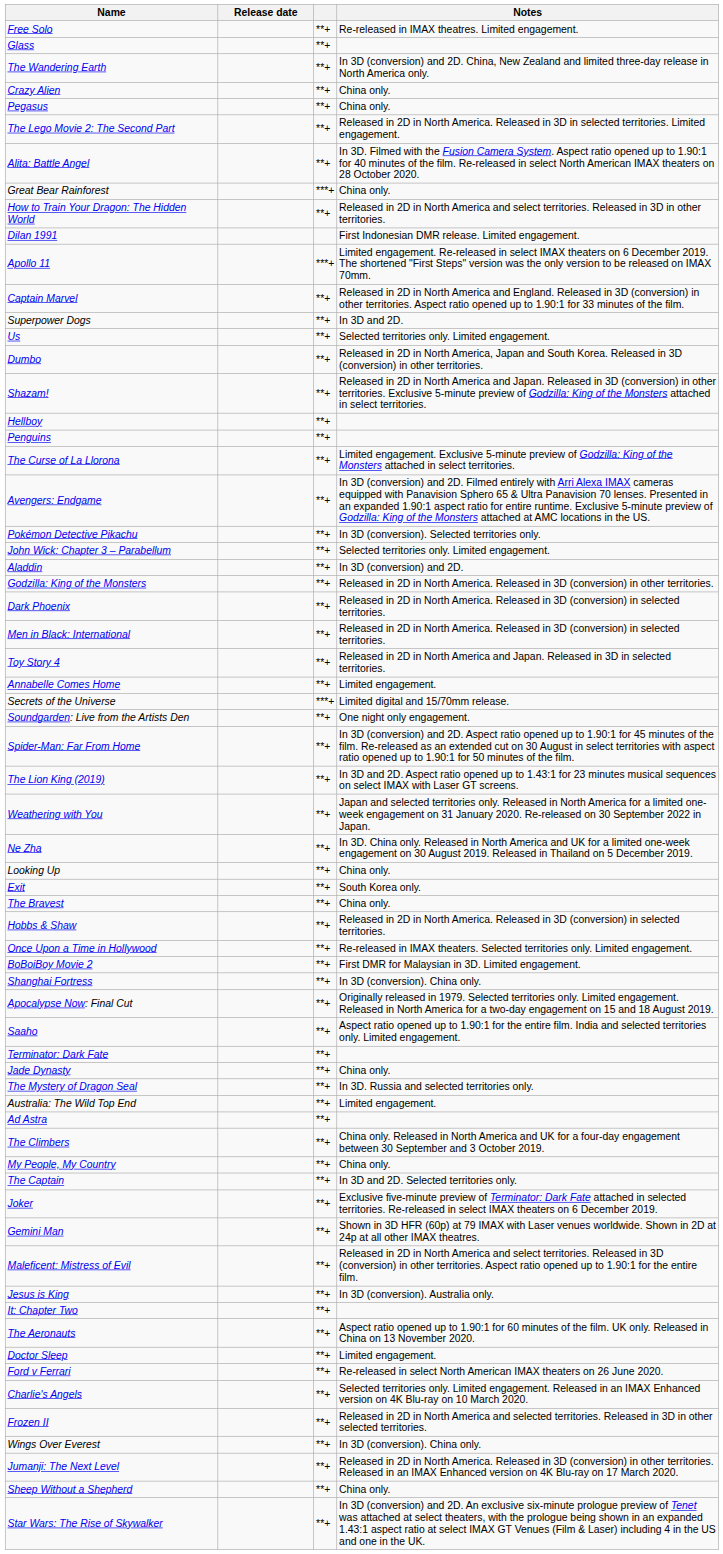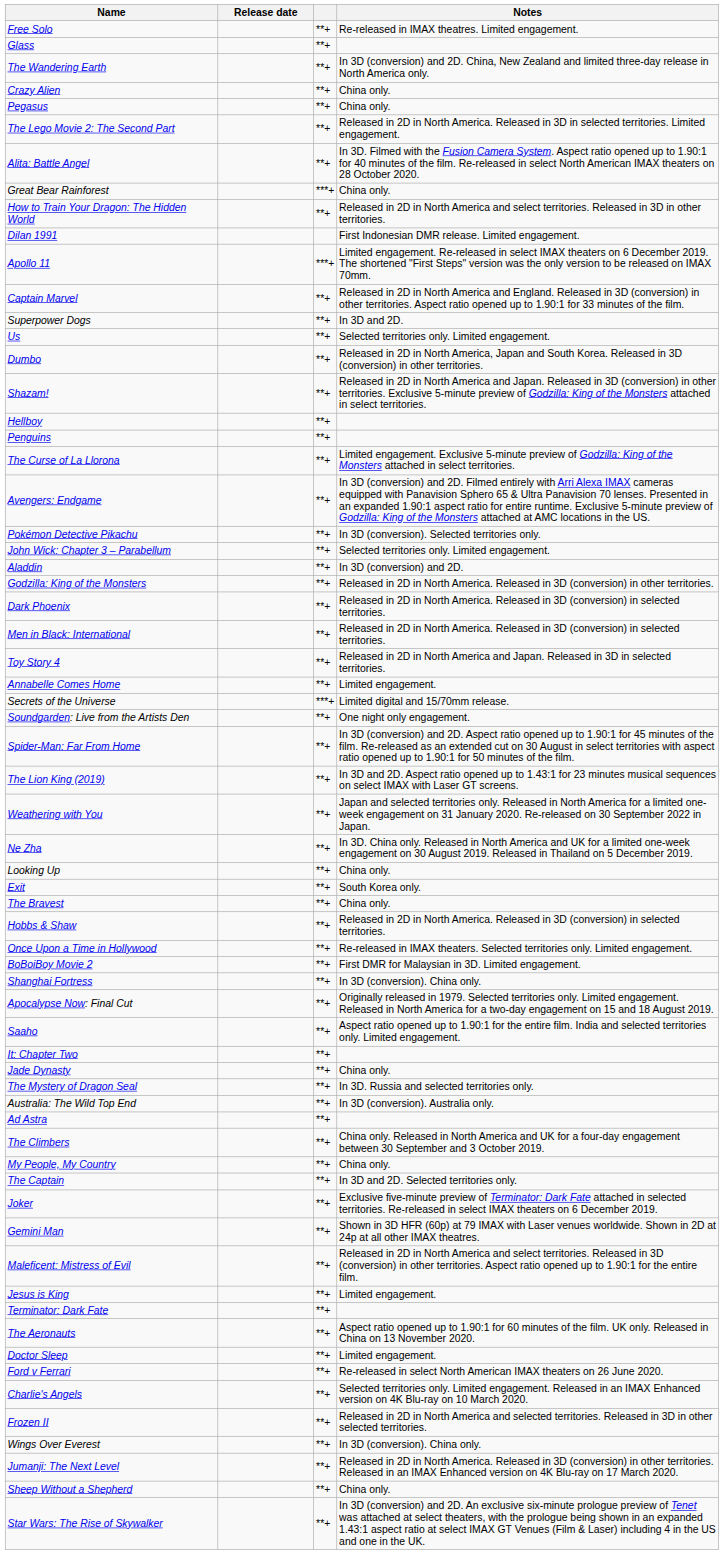 <table class="wikitable sortable collapsible" style="margin:auto;">
 <tr>
 <th scope="col" style="width:320px;">Name</th>
 <th scope="col" style="width:140px;">Release date</th>
 <th scope="col" class="unsortable" style="width:20px;"></th>
 <th scope="col" class="unsortable" style="width:580px;">Notes</th>
 </tr>
 <tr>
 <td><em><a href='#'>Free Solo</a></em></td>
 <td align=center></td>
 <td>**+</td>
 <td>Re-released in IMAX theatres. Limited engagement.</td>
 </tr>
 <tr>
 <td><em><a href='#'>Glass</a></em></td>
 <td align=center></td>
 <td>**+</td>
 <td></td>
 </tr>
 <tr>
 <td><em><a href='#'>The Wandering Earth</a></em></td>
 <td align=center></td>
 <td>**+</td>
 <td>In 3D (conversion) and 2D. China, New Zealand and limited three-day release in North America only.</td>
 </tr>
 <tr>
 <td><em><a href='#'>Crazy Alien</a></em></td>
 <td align=center></td>
 <td>**+</td>
 <td>China only.</td>
 </tr>
 <tr>
 <td><em><a href='#'>Pegasus</a></em></td>
 <td align=center></td>
 <td>**+</td>
 <td>China only.</td>
 </tr>
 <tr>
 <td><em><a href='#'>The Lego Movie 2: The Second Part</a></em></td>
 <td align=center></td>
 <td>**+</td>
 <td>Released in 2D in North America. Released in 3D in selected territories. Limited engagement.</td>
 </tr>
 <tr>
 <td><em><a href='#'>Alita: Battle Angel</a></em></td>
 <td align=center></td>
 <td>**+</td>
 <td>In 3D. Filmed with the <em><a href='#'>Fusion Camera System</a></em>. Aspect ratio opened up to 1.90:1 for 40 minutes of the film. Re-released in select North American IMAX theaters on 28 October 2020.</td>
 </tr>
 <tr>
 <td><em>Great Bear Rainforest</em></td>
 <td align=center></td>
 <td>***+</td>
 <td>China only.</td>
 </tr>
 <tr>
 <td><em><a href='#'>How to Train Your Dragon: The Hidden World</a></em></td>
 <td align=center></td>
 <td>**+</td>
 <td>Released in 2D in North America and select territories. Released in 3D in other territories.</td>
 </tr>
 <tr>
 <td><em><a href='#'>Dilan 1991</a></em></td>
 <td align=center></td>
 <td></td>
 <td>First Indonesian DMR release. Limited engagement.</td>
 </tr>
 <tr>
 <td><em><a href='#'>Apollo 11</a></em></td>
 <td align=center></td>
 <td>***+</td>
 <td>Limited engagement. Re-released in select IMAX theaters on 6 December 2019. The shortened "First Steps" version was the only version to be released on IMAX 70mm.</td>
 </tr>
 <tr>
 <td><em><a href='#'>Captain Marvel</a></em></td>
 <td align=center></td>
 <td>**+</td>
 <td>Released in 2D in North America and England. Released in 3D (conversion) in other territories. Aspect ratio opened up to 1.90:1 for 33 minutes of the film.</td>
 </tr>
 <tr>
 <td><em>Superpower Dogs</em></td>
 <td align=center></td>
 <td>**+</td>
 <td>In 3D and 2D.</td>
 </tr>
 <tr>
 <td><em><a href='#'>Us</a></em></td>
 <td align=center></td>
 <td>**+</td>
 <td>Selected territories only. Limited engagement.</td>
 </tr>
 <tr>
 <td><em><a href='#'>Dumbo</a></em></td>
 <td align=center></td>
 <td>**+</td>
 <td>Released in 2D in North America, Japan and South Korea. Released in 3D (conversion) in other territories.</td>
 </tr>
 <tr>
 <td><em><a href='#'>Shazam!</a></em></td>
 <td align=center></td>
 <td>**+</td>
 <td>Released in 2D in North America and Japan. Released in 3D (conversion) in other territories. Exclusive 5-minute preview of <em><a href='#'>Godzilla: King of the Monsters</a></em> attached in select territories.</td>
 </tr>
 <tr>
 <td><em><a href='#'>Hellboy</a></em></td>
 <td align=center></td>
 <td>**+</td>
 <td></td>
 </tr>
 <tr>
 <td><em><a href='#'>Penguins</a></em></td>
 <td align=center></td>
 <td>**+</td>
 <td></td>
 </tr>
 <tr>
 <td><em><a href='#'>The Curse of La Llorona</a></em></td>
 <td align=center></td>
 <td>**+</td>
 <td>Limited engagement. Exclusive 5-minute preview of <em><a href='#'>Godzilla: King of the Monsters</a></em> attached in select territories.</td>
 </tr>
 <tr>
 <td><em><a href='#'>Avengers: Endgame</a></em></td>
 <td align=center></td>
 <td>**+</td>
 <td>In 3D (conversion) and 2D. Filmed entirely with <a href='#'>Arri Alexa IMAX</a> cameras equipped with Panavision Sphero 65 & Ultra Panavision 70 lenses. Presented in an expanded 1.90:1 aspect ratio for entire runtime. Exclusive 5-minute preview of <em><a href='#'>Godzilla: King of the Monsters</a></em> attached at AMC locations in the US.</td>
 </tr>
 <tr>
 <td><em><a href='#'>Pokémon Detective Pikachu</a></em></td>
 <td align=center></td>
 <td>**+</td>
 <td>In 3D (conversion). Selected territories only.</td>
 </tr>
 <tr>
 <td><em><a href='#'>John Wick: Chapter 3&nbsp;– Parabellum</a></em></td>
 <td align=center></td>
 <td>**+</td>
 <td>Selected territories only. Limited engagement.</td>
 </tr>
 <tr>
 <td><em><a href='#'>Aladdin</a></em></td>
 <td align=center></td>
 <td>**+</td>
 <td>In 3D (conversion) and 2D.</td>
 </tr>
 <tr>
 <td><em><a href='#'>Godzilla: King of the Monsters</a></em></td>
 <td align=center></td>
 <td>**+</td>
 <td>Released in 2D in North America. Released in 3D (conversion) in other territories.</td>
 </tr>
 <tr>
 <td><em><a href='#'>Dark Phoenix</a></em></td>
 <td align=center></td>
 <td>**+</td>
 <td>Released in 2D in North America. Released in 3D (conversion) in selected territories.</td>
 </tr>
 <tr>
 <td><em><a href='#'>Men in Black: International</a></em></td>
 <td align=center></td>
 <td>**+</td>
 <td>Released in 2D in North America. Released in 3D (conversion) in selected territories.</td>
 </tr>
 <tr>
 <td><em><a href='#'>Toy Story 4</a></em></td>
 <td align=center></td>
 <td>**+</td>
 <td>Released in 2D in North America and Japan. Released in 3D in selected territories.</td>
 </tr>
 <tr>
 <td><em><a href='#'>Annabelle Comes Home</a></em></td>
 <td align=center></td>
 <td>**+</td>
 <td>Limited engagement.</td>
 </tr>
 <tr>
 <td><em>Secrets of the Universe</em></td>
 <td align=center></td>
 <td>***+</td>
 <td>Limited digital and 15/70mm release.</td>
 </tr>
 <tr>
 <td><em><a href='#'>Soundgarden</a>: Live from the Artists Den</em></td>
 <td align=center></td>
 <td>**+</td>
 <td>One night only engagement.</td>
 </tr>
 <tr>
 <td><em><a href='#'>Spider-Man: Far From Home</a></em></td>
 <td align=center></td>
 <td>**+</td>
 <td>In 3D (conversion) and 2D. Aspect ratio opened up to 1.90:1 for 45 minutes of the film. Re-released as an extended cut on 30 August in select territories with aspect ratio opened up to 1.90:1 for 50 minutes of the film.</td>
 </tr>
 <tr>
 <td><em><a href='#'>The Lion King (2019)</a></em></td>
 <td align=center></td>
 <td>**+</td>
 <td>In 3D and 2D. Aspect ratio opened up to 1.43:1 for 23 minutes musical sequences on select IMAX with Laser GT screens.</td>
 </tr>
 <tr>
 <td><em><a href='#'>Weathering with You</a></em></td>
 <td align=center></td>
 <td>**+</td>
 <td>Japan and selected territories only. Released in North America for a limited one-week engagement on 31 January 2020. Re-released on 30 September 2022 in Japan.</td>
 </tr>
 <tr>
 <td><em><a href='#'>Ne Zha</a></em></td>
 <td align=center></td>
 <td>**+</td>
 <td>In 3D. China only. Released in North America and UK for a limited one-week engagement on 30 August 2019. Released in Thailand on 5 December 2019.</td>
 </tr>
 <tr>
 <td><em>Looking Up</em></td>
 <td align=center></td>
 <td>**+</td>
 <td>China only.</td>
 </tr>
 <tr>
 <td><em><a href='#'>Exit</a></em></td>
 <td align=center></td>
 <td>**+</td>
 <td>South Korea only.</td>
 </tr>
 <tr>
 <td><em><a href='#'>The Bravest</a> </em></td>
 <td align=center></td>
 <td>**+</td>
 <td>China only.</td>
 </tr>
 <tr>
 <td><em><a href='#'>Hobbs & Shaw</a></em></td>
 <td align=center></td>
 <td>**+</td>
 <td>Released in 2D in North America. Released in 3D (conversion) in selected territories.</td>
 </tr>
 <tr>
 <td><em><a href='#'>Once Upon a Time in Hollywood</a></em></td>
 <td align=center></td>
 <td>**+</td>
 <td>Re-released in IMAX theaters. Selected territories only. Limited engagement.</td>
 </tr>
 <tr>
 <td><em><a href='#'>BoBoiBoy Movie 2</a></em></td>
 <td align=center></td>
 <td>**+</td>
 <td>First DMR for Malaysian in 3D. Limited engagement.</td>
 </tr>
 <tr>
 <td><em><a href='#'>Shanghai Fortress</a></em></td>
 <td align=center></td>
 <td>**+</td>
 <td>In 3D (conversion). China only.</td>
 </tr>
 <tr>
 <td><em><a href='#'>Apocalypse Now</a>: Final Cut</em></td>
 <td align=center></td>
 <td>**+</td>
 <td>Originally released in 1979. Selected territories only. Limited engagement. Released in North America for a two-day engagement on 15 and 18 August 2019.</td>
 </tr>
 <tr>
 <td><em><a href='#'>Saaho</a></em></td>
 <td align=center></td>
 <td>**+</td>
 <td>Aspect ratio opened up to 1.90:1 for the entire film. India and selected territories only. Limited engagement.</td>
 </tr>
 <tr>
-<td><em><a href='#'>Terminator: Dark Fate</a></em></td>
+<td><em><a href='#'>It: Chapter Two</a></em></td>
 <td align=center></td>
 <td>**+</td>
 <td></td>
 </tr>
 <tr>
 <td><em><a href='#'>Jade Dynasty</a></em></td>
 <td align=center></td>
 <td>**+</td>
 <td>China only.</td>
 </tr>
 <tr>
 <td><em><a href='#'>The Mystery of Dragon Seal</a></em></td>
 <td align=center></td>
 <td>**+</td>
 <td>In 3D. Russia and selected territories only.</td>
 </tr>
 <tr>
 <td><em>Australia: The Wild Top End</em></td>
 <td align=center></td>
 <td>**+</td>
-<td>Limited engagement.</td>
+<td>In 3D (conversion). Australia only.</td>
 </tr>
 <tr>
 <td><em><a href='#'>Ad Astra</a></em></td>
 <td align=center></td>
 <td>**+</td>
 <td></td>
 </tr>
 <tr>
 <td><em><a href='#'>The Climbers</a></em></td>
 <td align=center></td>
 <td>**+</td>
 <td>China only. Released in North America and UK for a four-day engagement between 30 September and 3 October 2019.</td>
 </tr>
 <tr>
 <td><em><a href='#'>My People, My Country</a></em></td>
 <td align=center></td>
 <td>**+</td>
 <td>China only.</td>
 </tr>
 <tr>
 <td><em><a href='#'>The Captain</a></em></td>
 <td align=center></td>
 <td>**+</td>
 <td>In 3D and 2D. Selected territories only.</td>
 </tr>
 <tr>
 <td><em><a href='#'>Joker</a></em></td>
 <td align=center></td>
 <td>**+</td>
 <td>Exclusive five-minute preview of <em><a href='#'>Terminator: Dark Fate</a></em> attached in selected territories. Re-released in select IMAX theaters on 6 December 2019.</td>
 </tr>
 <tr>
 <td><em><a href='#'>Gemini Man</a></em></td>
 <td align=center></td>
 <td>**+</td>
 <td>Shown in 3D HFR (60p) at 79 IMAX with Laser venues worldwide. Shown in 2D at 24p at all other IMAX theatres.</td>
 </tr>
 <tr>
 <td><em><a href='#'>Maleficent: Mistress of Evil</a></em></td>
 <td align=center></td>
 <td>**+</td>
 <td>Released in 2D in North America and select territories. Released in 3D (conversion) in other territories. Aspect ratio opened up to 1.90:1 for the entire film.</td>
 </tr>
 <tr>
 <td><em><a href='#'>Jesus is King</a></em></td>
 <td align=center></td>
 <td>**+</td>
-<td>In 3D (conversion). Australia only.</td>
+<td>Limited engagement.</td>
 </tr>
 <tr>
-<td><em><a href='#'>It: Chapter Two</a></em></td>
+<td><em><a href='#'>Terminator: Dark Fate</a></em></td>
 <td align=center></td>
 <td>**+</td>
 <td></td>
 </tr>
 <tr>
 <td><em><a href='#'>The Aeronauts</a></em></td>
 <td align=center></td>
 <td>**+</td>
 <td>Aspect ratio opened up to 1.90:1 for 60 minutes of the film. UK only. Released in China on 13 November 2020.</td>
 </tr>
 <tr>
 <td><em><a href='#'>Doctor Sleep</a></em></td>
 <td align=center></td>
 <td>**+</td>
 <td>Limited engagement.</td>
 </tr>
 <tr>
 <td><em><a href='#'>Ford v Ferrari</a></em></td>
 <td align=center></td>
 <td>**+</td>
 <td>Re-released in select North American IMAX theaters on 26 June 2020.</td>
 </tr>
 <tr>
 <td><em><a href='#'>Charlie's Angels</a></em></td>
 <td align=center></td>
 <td>**+</td>
 <td>Selected territories only. Limited engagement. Released in an IMAX Enhanced version on 4K Blu-ray on 10 March 2020.</td>
 </tr>
 <tr>
 <td><em><a href='#'>Frozen II</a></em></td>
 <td align=center></td>
 <td>**+</td>
 <td>Released in 2D in North America and selected territories. Released in 3D in other selected territories.</td>
 </tr>
 <tr>
 <td><em>Wings Over Everest</em></td>
 <td align=center></td>
 <td>**+</td>
 <td>In 3D (conversion). China only.</td>
 </tr>
 <tr>
 <td><em><a href='#'>Jumanji: The Next Level</a></em></td>
 <td align=center></td>
 <td>**+</td>
 <td>Released in 2D in North America. Released in 3D (conversion) in other territories. Released in an IMAX Enhanced version on 4K Blu-ray on 17 March 2020.</td>
 </tr>
 <tr>
 <td><em><a href='#'>Sheep Without a Shepherd</a></em></td>
 <td align=center></td>
 <td>**+</td>
 <td>China only.</td>
 </tr>
 <tr>
 <td><em><a href='#'>Star Wars: The Rise of Skywalker</a></em></td>
 <td align=center></td>
 <td>**+</td>
 <td>In 3D (conversion) and 2D. An exclusive six-minute prologue preview of <em><a href='#'>Tenet</a></em> was attached at select theaters, with the prologue being shown in an expanded 1.43:1 aspect ratio at select IMAX GT Venues (Film & Laser) including 4 in the US and one in the UK.</td>
 </tr>
 </table>
